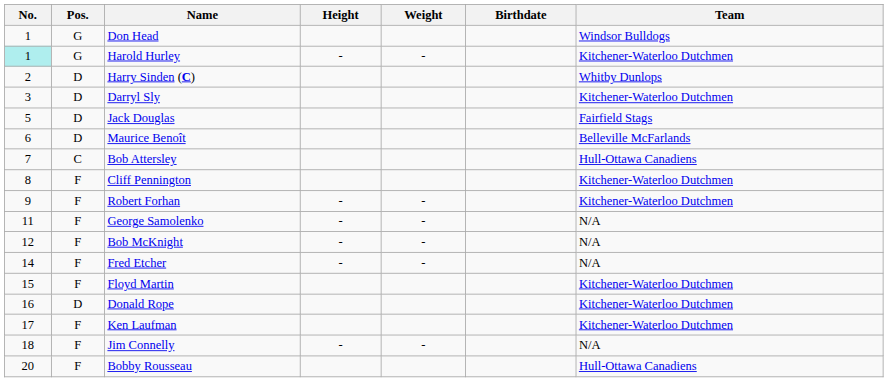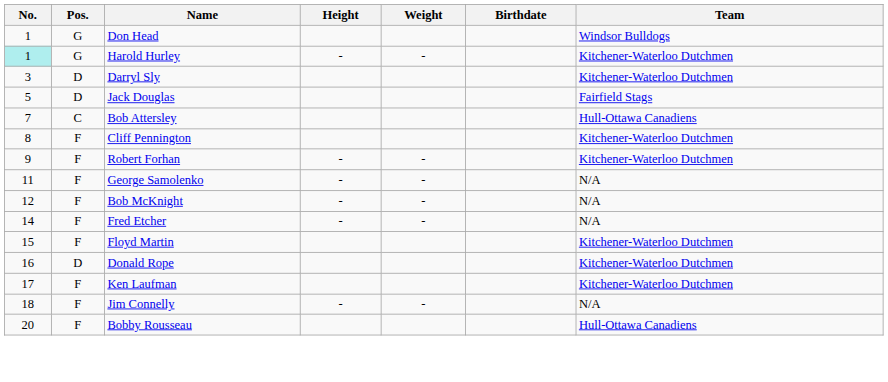 <table class="wikitable sortable" width="80%" style="font-size: 90%; text-align: center;">
 <tr>
 <th>No.</th>
 <th>Pos.</th>
 <th>Name</th>
 <th>Height</th>
 <th>Weight</th>
 <th>Birthdate</th>
 <th>Team</th>
 </tr>
 <tr>
 <td>1</td>
 <td>G</td>
 <td style="text-align:left;"><a href='#'>Don Head</a></td>
 <td></td>
 <td></td>
 <td style="text-align:right;"></td>
 <td style="text-align:left;"> <a href='#'>Windsor Bulldogs</a></td>
 </tr>
 <tr>
 <td style="background: paleturquoise;">1</td>
 <td>G</td>
 <td style="text-align:left;"><a href='#'>Harold Hurley</a></td>
 <td>-</td>
 <td>-</td>
 <td style="text-align:right;"></td>
 <td style="text-align:left;"> <a href='#'>Kitchener-Waterloo Dutchmen</a></td>
 </tr>
 <tr>
-<td>2</td>
-<td>D</td>
-<td style="text-align:left;"><a href='#'>Harry Sinden</a> (<strong><a href='#'>C</a></strong>)</td>
-<td></td>
-<td></td>
-<td style="text-align:right;"></td>
-<td style="text-align:left;"> <a href='#'>Whitby Dunlops</a></td>
-</tr>
-<tr>
 <td>3</td>
 <td>D</td>
 <td style="text-align:left;"><a href='#'>Darryl Sly</a></td>
 <td></td>
 <td></td>
 <td style="text-align:right;"></td>
 <td style="text-align:left;"> <a href='#'>Kitchener-Waterloo Dutchmen</a></td>
 </tr>
 <tr>
 <td>5</td>
 <td>D</td>
 <td style="text-align:left;"><a href='#'>Jack Douglas</a></td>
 <td></td>
 <td></td>
 <td style="text-align:right;"></td>
 <td style="text-align:left;"> <a href='#'>Fairfield Stags</a></td>
-</tr>
-<tr>
-<td>6</td>
-<td>D</td>
-<td style="text-align:left;"><a href='#'>Maurice Benoît</a></td>
-<td></td>
-<td></td>
-<td style="text-align:right;"></td>
-<td style="text-align:left;"> <a href='#'>Belleville McFarlands</a></td>
 </tr>
 <tr>
 <td>7</td>
 <td>C</td>
 <td style="text-align:left;"><a href='#'>Bob Attersley</a></td>
 <td></td>
 <td></td>
 <td style="text-align:right;"></td>
 <td style="text-align:left;"> <a href='#'>Hull-Ottawa Canadiens</a></td>
 </tr>
 <tr>
 <td>8</td>
 <td>F</td>
 <td style="text-align:left;"><a href='#'>Cliff Pennington</a></td>
 <td></td>
 <td></td>
 <td style="text-align:right;"></td>
 <td style="text-align:left;"> <a href='#'>Kitchener-Waterloo Dutchmen</a></td>
 </tr>
 <tr>
 <td>9</td>
 <td>F</td>
 <td style="text-align:left;"><a href='#'>Robert Forhan</a></td>
 <td>-</td>
 <td>-</td>
 <td style="text-align:right;"></td>
 <td style="text-align:left;"> <a href='#'>Kitchener-Waterloo Dutchmen</a></td>
 </tr>
 <tr>
 <td>11</td>
 <td>F</td>
 <td style="text-align:left;"><a href='#'>George Samolenko</a></td>
 <td>-</td>
 <td>-</td>
 <td style="text-align:right;"></td>
 <td style="text-align:left;">N/A</td>
 </tr>
 <tr>
 <td>12</td>
 <td>F</td>
 <td style="text-align:left;"><a href='#'>Bob McKnight</a></td>
 <td>-</td>
 <td>-</td>
 <td style="text-align:right;"></td>
 <td style="text-align:left;">N/A</td>
 </tr>
 <tr>
 <td>14</td>
 <td>F</td>
 <td style="text-align:left;"><a href='#'>Fred Etcher</a></td>
 <td>-</td>
 <td>-</td>
 <td style="text-align:right;"></td>
 <td style="text-align:left;">N/A</td>
 </tr>
 <tr>
 <td>15</td>
 <td>F</td>
 <td style="text-align:left;"><a href='#'>Floyd Martin</a></td>
 <td></td>
 <td></td>
 <td style="text-align:right;"></td>
 <td style="text-align:left;"> <a href='#'>Kitchener-Waterloo Dutchmen</a></td>
 </tr>
 <tr>
 <td>16</td>
 <td>D</td>
 <td style="text-align:left;"><a href='#'>Donald Rope</a></td>
 <td></td>
 <td></td>
 <td style="text-align:right;"></td>
 <td style="text-align:left;"> <a href='#'>Kitchener-Waterloo Dutchmen</a></td>
 </tr>
 <tr>
 <td>17</td>
 <td>F</td>
 <td style="text-align:left;"><a href='#'>Ken Laufman</a></td>
 <td></td>
 <td></td>
 <td style="text-align:right;"></td>
 <td style="text-align:left;"> <a href='#'>Kitchener-Waterloo Dutchmen</a></td>
 </tr>
 <tr>
 <td>18</td>
 <td>F</td>
 <td style="text-align:left;"><a href='#'>Jim Connelly</a></td>
 <td>-</td>
 <td>-</td>
 <td style="text-align:right;"></td>
 <td style="text-align:left;">N/A</td>
 </tr>
 <tr>
 <td>20</td>
 <td>F</td>
 <td style="text-align:left;"><a href='#'>Bobby Rousseau</a></td>
 <td></td>
 <td></td>
 <td style="text-align:right;"></td>
 <td style="text-align:left;"> <a href='#'>Hull-Ottawa Canadiens</a></td>
 </tr>
 </table>
